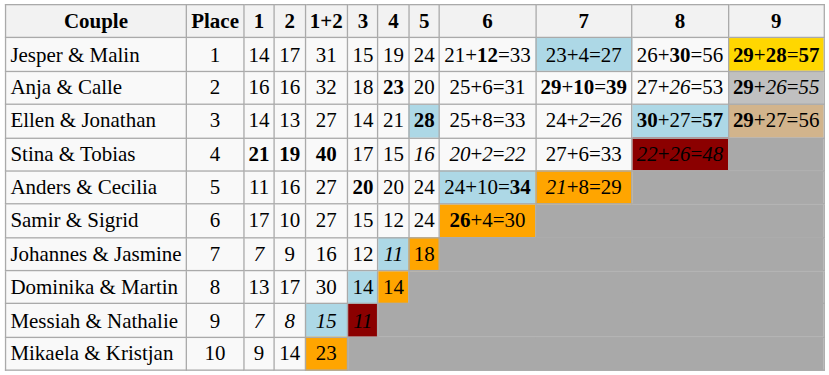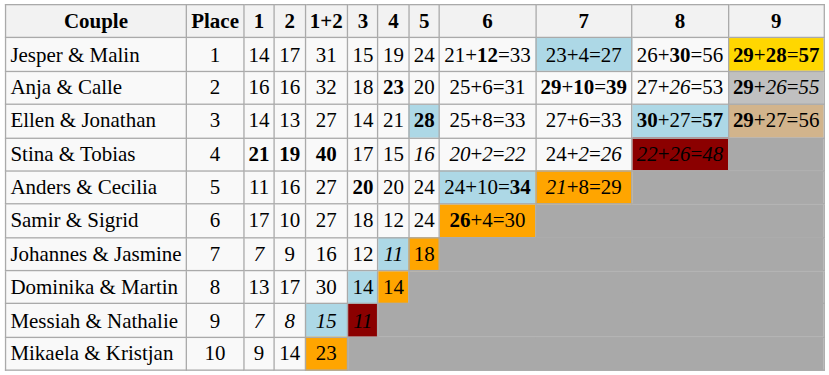 <table class="wikitable sortable" style="margin:auto;text-align:center;">
 <tr>
 <th>Couple</th>
 <th>Place</th>
 <th>1</th>
 <th>2</th>
 <th>1+2</th>
 <th>3</th>
 <th>4</th>
 <th>5</th>
 <th>6</th>
 <th>7</th>
 <th>8</th>
 <th>9</th>
 </tr>
 <tr>
 <td style="text-align:left;">Jesper & Malin</td>
 <td>1</td>
 <td>14</td>
 <td>17</td>
 <td>31</td>
 <td>15</td>
 <td>19</td>
 <td>24</td>
 <td>21+<span><strong>12</strong></span>=33</td>
 <td bgcolor="lightblue">23+4=27</td>
 <td>26+<span><strong>30</strong></span>=56</td>
 <td bgcolor="gold"><span><strong>29</strong></span>+<span><strong>28</strong></span>=<span><strong>57</strong></span></td>
 </tr>
 <tr>
 <td style="text-align:left;">Anja & Calle</td>
 <td>2</td>
 <td>16</td>
 <td>16</td>
 <td>32</td>
 <td>18</td>
 <td><span><strong>23</strong></span></td>
 <td>20</td>
 <td>25+6=31</td>
 <td><span><strong>29</strong></span>+<span><strong>10</strong></span>=<span><strong>39</strong></span></td>
 <td>27+<span><em>26</em></span>=53</td>
 <td bgcolor="silver"><span><strong>29</strong></span>+<span><em>26</em></span>=<span><em>55</em></span></td>
 </tr>
 <tr>
 <td style="text-align:left;">Ellen & Jonathan</td>
 <td>3</td>
 <td>14</td>
 <td>13</td>
 <td>27</td>
 <td>14</td>
 <td>21</td>
 <td bgcolor="lightblue"><span><strong>28</strong></span></td>
 <td>25+8=33</td>
-<td>24+<span><em>2</em></span>=<span><em>26</em></span></td>
+<td>27+6=33</td>
 <td bgcolor="lightblue"><span><strong>30</strong></span>+27=<span><strong>57</strong></span></td>
 <td bgcolor="tan"><span><strong>29</strong></span>+27=56</td>
 </tr>
 <tr>
 <td style="text-align:left;">Stina & Tobias</td>
 <td>4</td>
 <td><span><strong>21</strong></span></td>
 <td><span><strong>19</strong></span></td>
 <td><span><strong>40</strong></span></td>
 <td>17</td>
 <td>15</td>
 <td><span><em>16</em></span></td>
 <td><span><em>20</em></span>+<span><em>2</em></span>=<span><em>22</em></span></td>
-<td>27+6=33</td>
+<td>24+<span><em>2</em></span>=<span><em>26</em></span></td>
 <td bgcolor="darkred"><span><em>22</em></span>+<span><em>26</em></span>=<span><em>48</em></span></td>
 <td bgcolor="darkgray" colspan="20"></td>
 </tr>
 <tr>
 <td style="text-align:left;">Anders & Cecilia</td>
 <td>5</td>
 <td>11</td>
 <td>16</td>
 <td>27</td>
 <td><span><strong>20</strong></span></td>
 <td>20</td>
 <td>24</td>
 <td bgcolor="lightblue">24+10=<span><strong>34</strong></span></td>
 <td bgcolor="orange"><span><em>21</em></span>+8=29</td>
 <td bgcolor="darkgray" colspan="20"></td>
 </tr>
 <tr>
 <td style="text-align:left;">Samir & Sigrid</td>
 <td>6</td>
 <td>17</td>
 <td>10</td>
 <td>27</td>
-<td>15</td>
+<td>18</td>
 <td>12</td>
 <td>24</td>
 <td bgcolor="orange"><span><strong>26</strong></span>+4=30</td>
 <td bgcolor="darkgray" colspan="20"></td>
 </tr>
 <tr>
 <td style="text-align:left;">Johannes & Jasmine</td>
 <td>7</td>
 <td><span><em>7</em></span></td>
 <td>9</td>
 <td>16</td>
 <td>12</td>
 <td bgcolor="lightblue"><span><em>11</em></span></td>
 <td bgcolor="orange">18</td>
 <td bgcolor="darkgray" colspan="20"></td>
 </tr>
 <tr>
 <td style="text-align:left;">Dominika & Martin</td>
 <td>8</td>
 <td>13</td>
 <td>17</td>
 <td>30</td>
 <td bgcolor="lightblue">14</td>
 <td bgcolor="orange">14</td>
 <td bgcolor="darkgray" colspan="20"></td>
 </tr>
 <tr>
 <td style="text-align:left;">Messiah & Nathalie</td>
 <td>9</td>
 <td><span><em>7</em></span></td>
 <td><span><em>8</em></span></td>
 <td bgcolor="lightblue"><span><em>15</em></span></td>
 <td bgcolor="darkred"><span><em>11</em></span></td>
 <td bgcolor="darkgray" colspan="20"></td>
 </tr>
 <tr>
 <td style="text-align:left;">Mikaela & Kristjan</td>
 <td>10</td>
 <td>9</td>
 <td>14</td>
 <td bgcolor="orange">23</td>
 <td bgcolor="darkgray" colspan="20"></td>
 </tr>
 </table>
